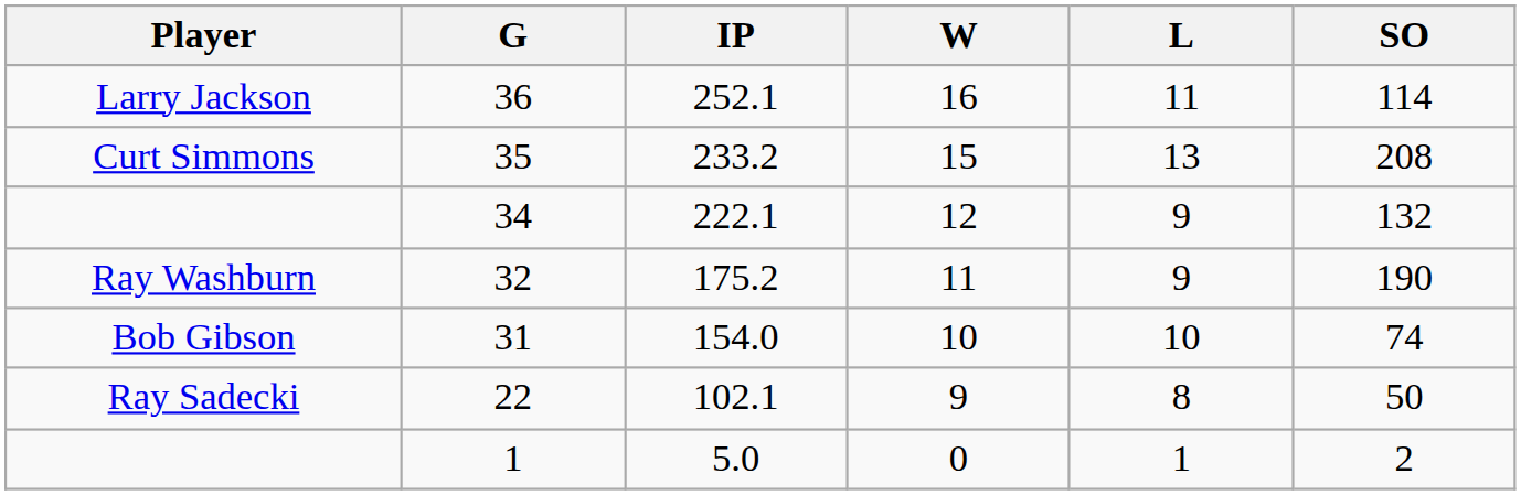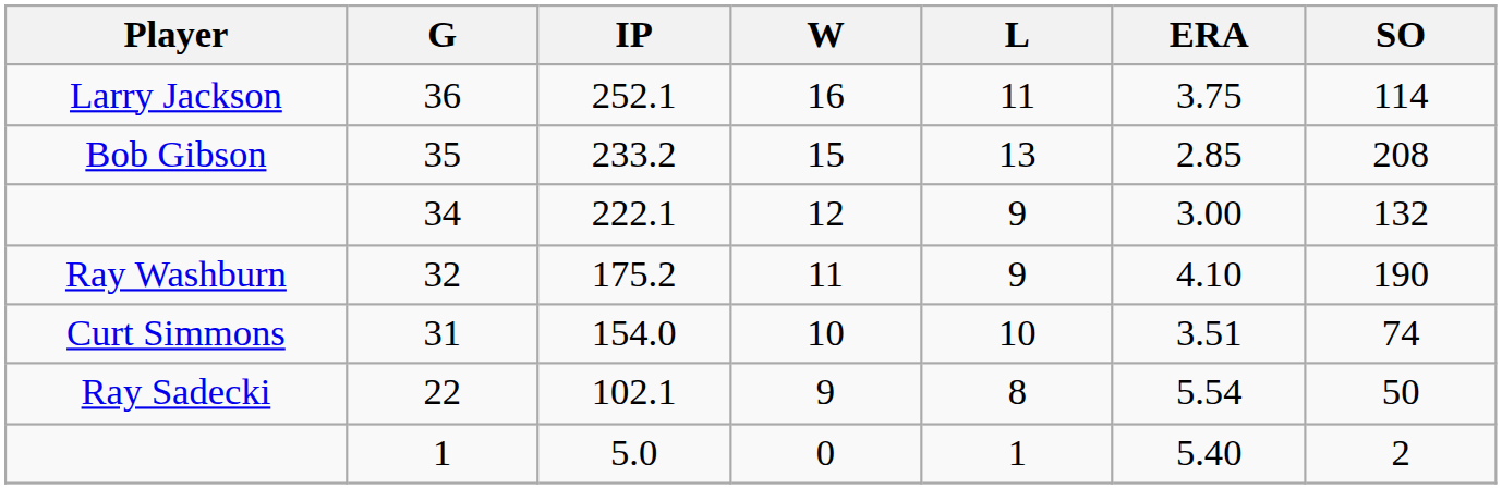 <table class="wikitable sortable">
 <tr>
 <th bgcolor="#DDDDFF" width="16%">Player</th>
 <th bgcolor="#DDDDFF" width="9%">G</th>
 <th bgcolor="#DDDDFF" width="9%">IP</th>
 <th bgcolor="#DDDDFF" width="9%">W</th>
 <th bgcolor="#DDDDFF" width="9%">L</th>
+<th bgcolor="#DDDDFF" width="9%">ERA</th>
 <th bgcolor="#DDDDFF" width="9%">SO</th>
 </tr>
 <tr align="center">
 <td><a href='#'>Larry Jackson</a></td>
 <td>36</td>
 <td>252.1</td>
 <td>16</td>
 <td>11</td>
+<td>3.75</td>
 <td>114</td>
 </tr>
 <tr align="center">
-<td><a href='#'>Curt Simmons</a></td>
+<td><a href='#'>Bob Gibson</a></td>
 <td>35</td>
 <td>233.2</td>
 <td>15</td>
 <td>13</td>
+<td>2.85</td>
 <td>208</td>
 </tr>
 <tr align="center">
 <td></td>
 <td>34</td>
 <td>222.1</td>
 <td>12</td>
 <td>9</td>
+<td>3.00</td>
 <td>132</td>
 </tr>
 <tr align="center">
 <td><a href='#'>Ray Washburn</a></td>
 <td>32</td>
 <td>175.2</td>
 <td>11</td>
 <td>9</td>
+<td>4.10</td>
 <td>190</td>
 </tr>
 <tr align="center">
-<td><a href='#'>Bob Gibson</a></td>
+<td><a href='#'>Curt Simmons</a></td>
 <td>31</td>
 <td>154.0</td>
 <td>10</td>
 <td>10</td>
+<td>3.51</td>
 <td>74</td>
 </tr>
 <tr align="center">
 <td><a href='#'>Ray Sadecki</a></td>
 <td>22</td>
 <td>102.1</td>
 <td>9</td>
 <td>8</td>
+<td>5.54</td>
 <td>50</td>
 </tr>
 <tr align="center">
 <td></td>
 <td>1</td>
 <td>5.0</td>
 <td>0</td>
 <td>1</td>
+<td>5.40</td>
 <td>2</td>
 </tr>
 </table>
